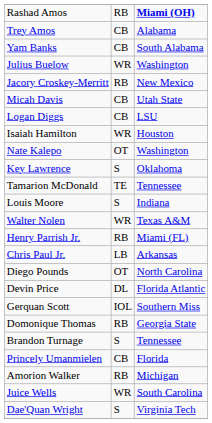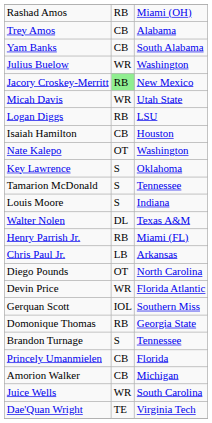 <table class="collapsible wikitable collapsed">
 <tr>
 </tr>
 <tr>
 <td>Rashad Amos</td>
 <td>RB</td>
-<td><strong><a href='#'>Miami (OH)</a></strong></td>
+<td><a href='#'>Miami (OH)</a></td>
 </tr>
 <tr>
 <td><a href='#'>Trey Amos</a></td>
 <td>CB</td>
 <td><a href='#'>Alabama</a></td>
 </tr>
 <tr>
 <td><a href='#'>Yam Banks</a></td>
 <td>CB</td>
 <td><a href='#'>South Alabama</a></td>
 </tr>
 <tr>
 <td><a href='#'>Julius Buelow</a></td>
 <td>WR</td>
 <td><a href='#'>Washington</a></td>
 </tr>
 <tr>
 <td><a href='#'>Jacory Croskey-Merritt</a></td>
-<td>RB</td>
+<td style="background: lightgreen;">RB</td>
 <td><a href='#'>New Mexico</a></td>
 </tr>
 <tr>
 <td><a href='#'>Micah Davis</a></td>
-<td>CB</td>
+<td>WR</td>
 <td><a href='#'>Utah State</a></td>
 </tr>
 <tr>
 <td><a href='#'>Logan Diggs</a></td>
-<td>CB</td>
+<td>RB</td>
 <td><a href='#'>LSU</a></td>
 </tr>
 <tr>
 <td>Isaiah Hamilton</td>
-<td>WR</td>
+<td>CB</td>
 <td><a href='#'>Houston</a></td>
 </tr>
 <tr>
 <td><a href='#'>Nate Kalepo</a></td>
 <td>OT</td>
 <td><a href='#'>Washington</a></td>
 </tr>
 <tr>
 <td><a href='#'>Key Lawrence</a></td>
 <td>S</td>
 <td><a href='#'>Oklahoma</a></td>
 </tr>
 <tr>
 <td>Tamarion McDonald</td>
-<td>TE</td>
+<td>S</td>
 <td><a href='#'>Tennessee</a></td>
 </tr>
 <tr>
 <td>Louis Moore</td>
 <td>S</td>
 <td><a href='#'>Indiana</a></td>
 </tr>
 <tr>
 <td><a href='#'>Walter Nolen</a></td>
-<td>WR</td>
+<td>DL</td>
 <td><a href='#'>Texas A&M</a></td>
 </tr>
 <tr>
 <td><a href='#'>Henry Parrish Jr.</a></td>
 <td>RB</td>
 <td><a href='#'>Miami (FL)</a></td>
 </tr>
 <tr>
 <td><a href='#'>Chris Paul Jr.</a></td>
 <td>LB</td>
 <td><a href='#'>Arkansas</a></td>
 </tr>
 <tr>
 <td>Diego Pounds</td>
 <td>OT</td>
 <td><a href='#'>North Carolina</a></td>
 </tr>
 <tr>
 <td>Devin Price</td>
-<td>DL</td>
+<td>WR</td>
 <td><a href='#'>Florida Atlantic</a></td>
 </tr>
 <tr>
 <td>Gerquan Scott</td>
 <td>IOL</td>
 <td><a href='#'>Southern Miss</a></td>
 </tr>
 <tr>
 <td>Domonique Thomas</td>
 <td>RB</td>
 <td><a href='#'>Georgia State</a></td>
 </tr>
 <tr>
 <td>Brandon Turnage</td>
 <td>S</td>
 <td><a href='#'>Tennessee</a></td>
 </tr>
 <tr>
 <td><a href='#'>Princely Umanmielen</a></td>
 <td>CB</td>
 <td><a href='#'>Florida</a></td>
 </tr>
 <tr>
 <td>Amorion Walker</td>
-<td>RB</td>
+<td>CB</td>
 <td><a href='#'>Michigan</a></td>
 </tr>
 <tr>
 <td><a href='#'>Juice Wells</a></td>
 <td>WR</td>
 <td><a href='#'>South Carolina</a></td>
 </tr>
 <tr>
 <td><a href='#'>Dae'Quan Wright</a></td>
-<td>S</td>
+<td>TE</td>
 <td><a href='#'>Virginia Tech</a></td>
 </tr>
 <tr>
 </tr>
 <tr>
 </tr>
 </table>
